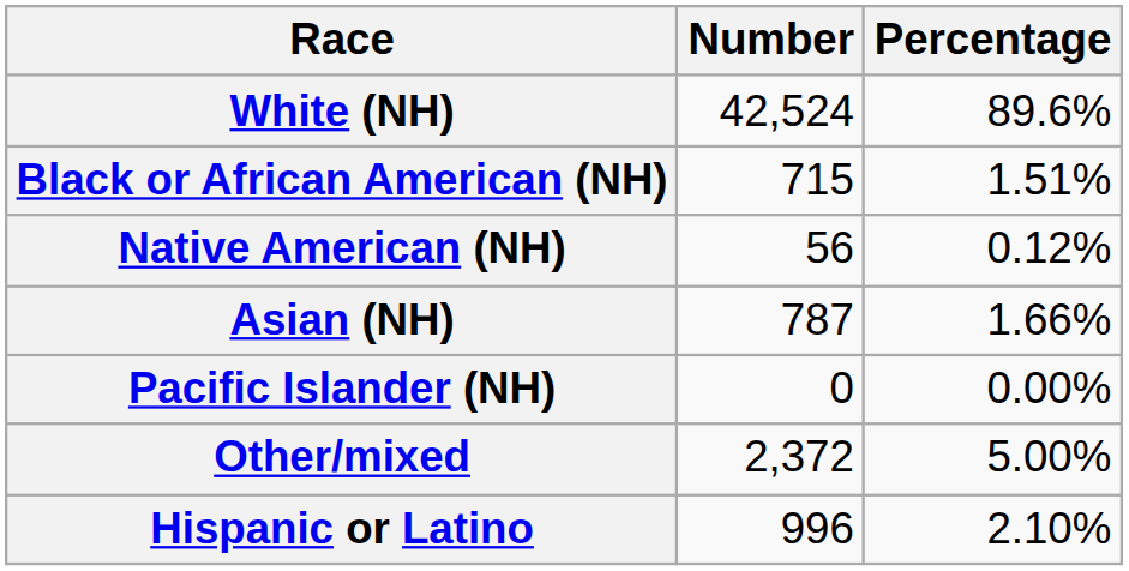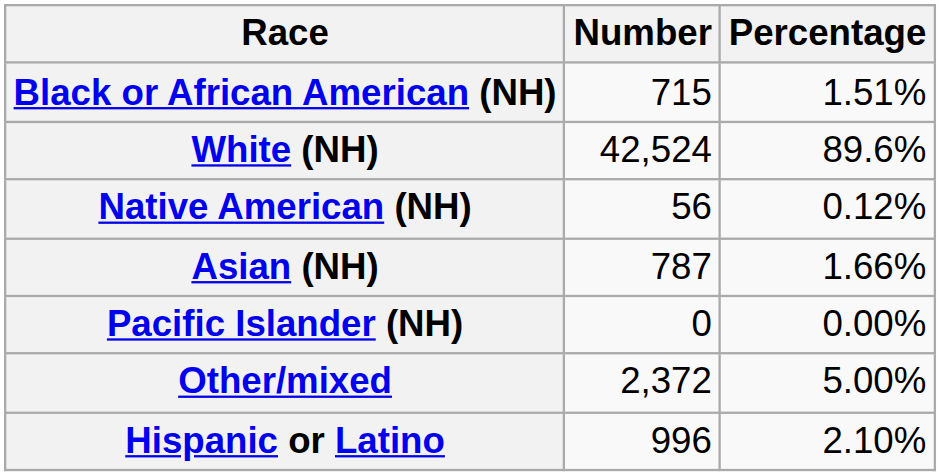 <table class="wikitable" style="text-align:right">
 <tr>
 <th scope="col">Race</th>
 <th scope="col">Number</th>
 <th scope="col">Percentage</th>
 </tr>
 <tr>
+<th scope="row"><a href='#'>Black or African American</a> (NH)</th>
+<td>715</td>
+<td>1.51%</td>
+</tr>
+<tr>
 <th scope="row"><a href='#'>White</a> (NH)</th>
 <td>42,524</td>
 <td>89.6%</td>
-</tr>
-<tr>
-<th scope="row"><a href='#'>Black or African American</a> (NH)</th>
-<td>715</td>
-<td>1.51%</td>
 </tr>
 <tr>
 <th scope="row"><a href='#'>Native American</a> (NH)</th>
 <td>56</td>
 <td>0.12%</td>
 </tr>
 <tr>
 <th scope="row"><a href='#'>Asian</a> (NH)</th>
 <td>787</td>
 <td>1.66%</td>
 </tr>
 <tr>
 <th scope="row"><a href='#'>Pacific Islander</a> (NH)</th>
 <td>0</td>
 <td>0.00%</td>
 </tr>
 <tr>
 <th scope="row"><a href='#'>Other/mixed</a></th>
 <td>2,372</td>
 <td>5.00%</td>
 </tr>
 <tr>
 <th scope="row"><a href='#'>Hispanic</a> or <a href='#'>Latino</a></th>
 <td>996</td>
 <td>2.10%</td>
 </tr>
 </table>
